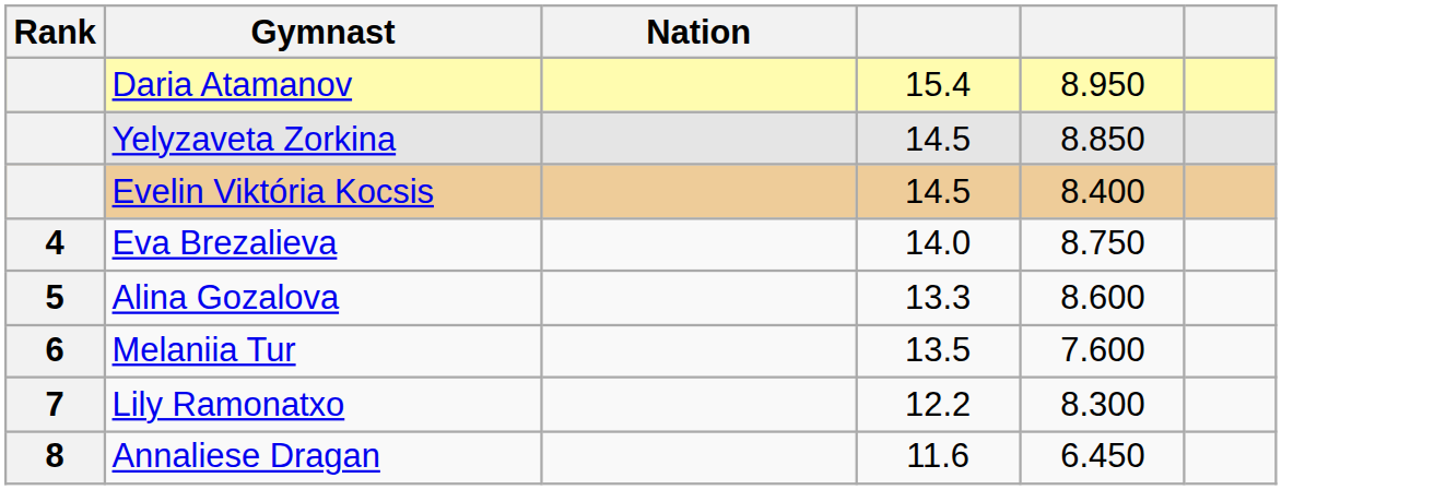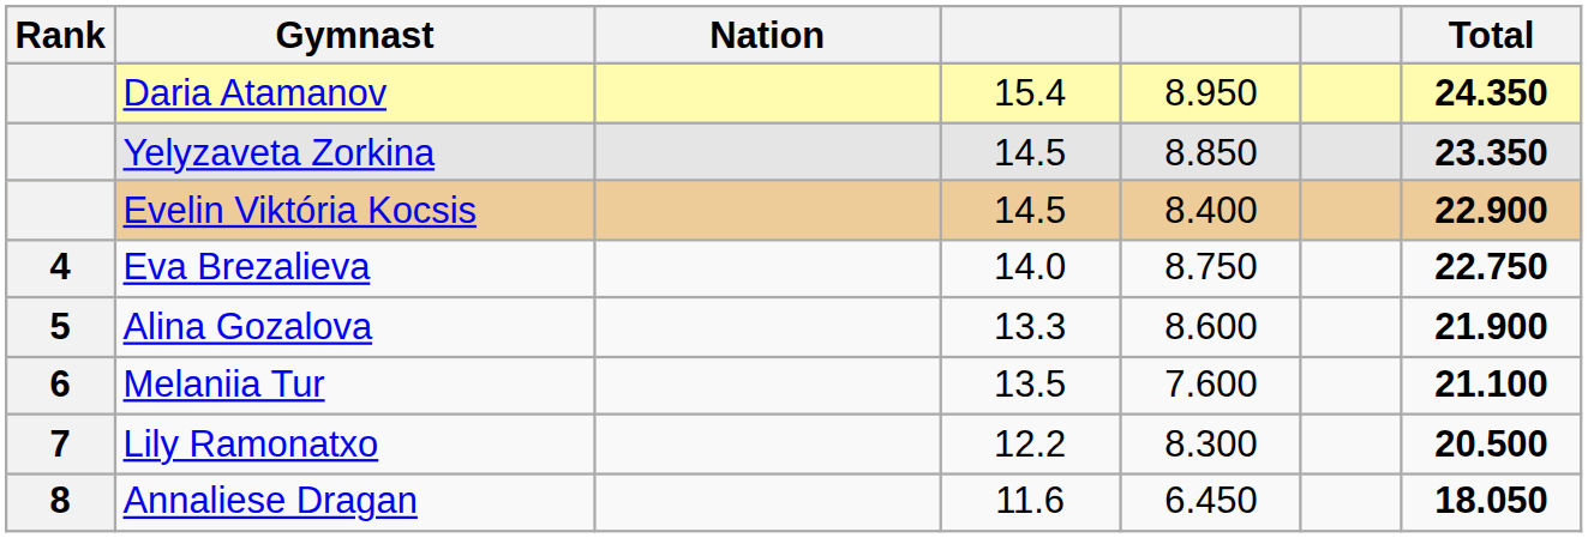 <table class="wikitable sortable" style="text-align:center; font-size:85%">
 <tr>
 <th scope="col" style="width:20px;">Rank</th>
 <th ! scope="col" style="width:170px;">Gymnast</th>
 <th ! scope="col" style="width:120px;">Nation</th>
 <th ! scope="col" style="width:60px;"></th>
 <th ! scope="col" style="width:60px;"></th>
 <th ! scope="col" style="width:30px;"></th>
+<th ! scope="col" style="width:60px;">Total</th>
 </tr>
 <tr bgcolor=fffcaf>
 <th scope=row></th>
 <td align=left><a href='#'>Daria Atamanov</a></td>
 <td style="text-align:left;"></td>
 <td>15.4</td>
 <td>8.950</td>
 <td></td>
+<td><strong>24.350</strong></td>
 </tr>
 <tr bgcolor=e5e5e5>
 <th scope=row></th>
 <td align=left><a href='#'>Yelyzaveta Zorkina</a></td>
 <td style="text-align:left;"></td>
 <td>14.5</td>
 <td>8.850</td>
 <td></td>
+<td><strong>23.350</strong></td>
 </tr>
 <tr bgcolor=eecc99>
 <th scope=row></th>
 <td align=left><a href='#'>Evelin Viktória Kocsis</a></td>
 <td style="text-align:left;"></td>
 <td>14.5</td>
 <td>8.400</td>
 <td></td>
+<td><strong>22.900</strong></td>
 </tr>
 <tr>
 <th scope=row>4</th>
 <td align=left><a href='#'>Eva Brezalieva</a></td>
 <td style="text-align:left;"></td>
 <td>14.0</td>
 <td>8.750</td>
 <td></td>
+<td><strong>22.750</strong></td>
 </tr>
 <tr>
 <th scope=row>5</th>
 <td align=left><a href='#'>Alina Gozalova</a></td>
 <td style="text-align:left;"></td>
 <td>13.3</td>
 <td>8.600</td>
 <td></td>
+<td><strong>21.900</strong></td>
 </tr>
 <tr>
 <th scope=row>6</th>
 <td align=left><a href='#'>Melaniia Tur</a></td>
 <td style="text-align:left;"></td>
 <td>13.5</td>
 <td>7.600</td>
 <td></td>
+<td><strong>21.100</strong></td>
 </tr>
 <tr>
 <th scope=row>7</th>
 <td align=left><a href='#'>Lily Ramonatxo</a></td>
 <td style="text-align:left;"></td>
 <td>12.2</td>
 <td>8.300</td>
 <td></td>
+<td><strong>20.500</strong></td>
 </tr>
 <tr>
 <th scope=row>8</th>
 <td align=left><a href='#'>Annaliese Dragan</a></td>
 <td style="text-align:left;"></td>
 <td>11.6</td>
 <td>6.450</td>
 <td></td>
+<td><strong>18.050</strong></td>
 </tr>
 </table>
